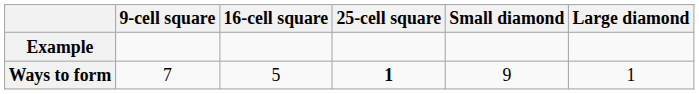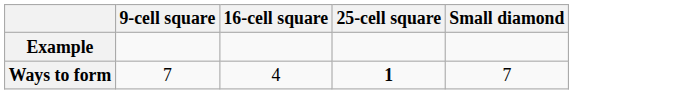 <table class="wikitable" style="font-size:100%;text-align:center;">
 <tr>
 <th></th>
 <th>9-cell square</th>
 <th>16-cell square</th>
 <th>25-cell square</th>
 <th>Small diamond</th>
-<th>Large diamond</th>
 </tr>
 <tr>
 <th>Example</th>
-<td></td>
 <td></td>
 <td></td>
 <td></td>
 <td></td>
 </tr>
 <tr>
 <th>Ways to form</th>
 <td>7</td>
-<td>5</td>
+<td>4</td>
 <td><strong>1</strong></td>
-<td>9</td>
-<td>1</td>
+<td>7</td>
 </tr>
 </table>
